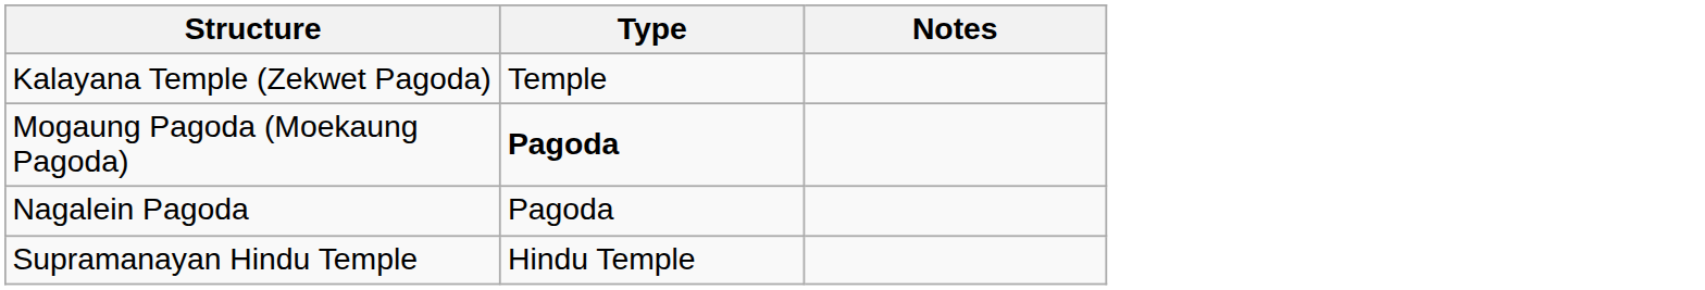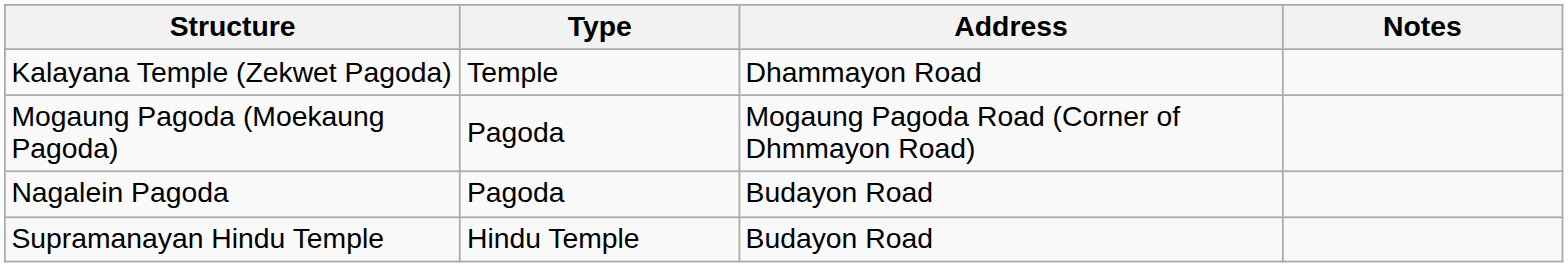 <table class="wikitable" border="1">
 <tr>
 <th width="250">Structure</th>
 <th width="150">Type</th>
+<th width="300">Address</th>
 <th width="150">Notes</th>
 </tr>
 <tr>
 <td>Kalayana Temple (Zekwet Pagoda)</td>
 <td>Temple</td>
+<td>Dhammayon Road</td>
 <td></td>
 </tr>
 <tr>
 <td>Mogaung Pagoda (Moekaung Pagoda)</td>
-<td><strong>Pagoda</strong></td>
+<td>Pagoda</td>
+<td>Mogaung Pagoda Road (Corner of Dhmmayon Road)</td>
 <td></td>
 </tr>
 <tr>
 <td>Nagalein Pagoda</td>
 <td>Pagoda</td>
+<td>Budayon Road</td>
 <td></td>
 </tr>
 <tr>
 <td>Supramanayan Hindu Temple</td>
 <td>Hindu Temple</td>
+<td>Budayon Road</td>
 <td></td>
 </tr>
 </table>
